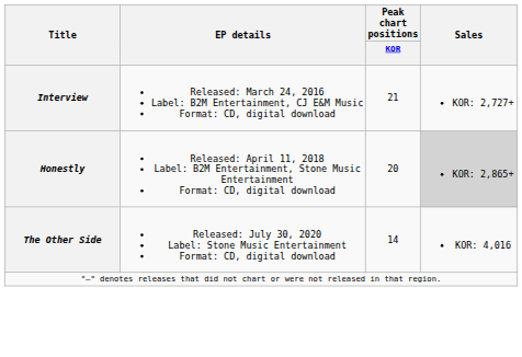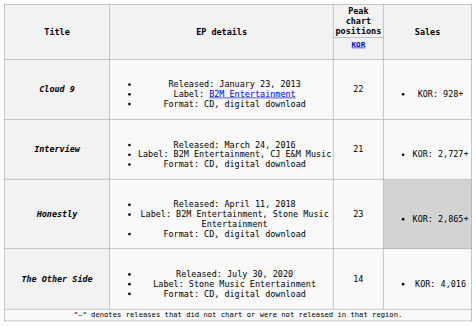 <table class="wikitable plainrowheaders" style="text-align:center;">
 <tr>
 <th scope="col" rowspan="2" style="width:12em;">Title</th>
 <th scope="col" rowspan="2" style="width:26em;">EP details</th>
 <th scope="col" colspan="1">Peak chart positions</th>
 <th scope="col" rowspan="2" style="width:10em;">Sales</th>
 </tr>
 <tr>
 <th scope="col" style="width:3em;font-size:90%;"><a href='#'>KOR</a><br><br></th>
 </tr>
 <tr>
+<th scope="row"><em>Cloud 9</em></th>
+<td><br><ul><li>Released: January 23, 2013</li><li>Label: <a href='#'>B2M Entertainment</a></li><li>Format: CD, digital download</li></ul></td>
+<td>22</td>
+<td><br><ul><li>KOR: 928+</li></ul></td>
+</tr>
+<tr>
 <th scope="row"><em>Interview</em></th>
 <td><br><ul><li>Released: March 24, 2016</li><li>Label: B2M Entertainment, CJ E&M Music</li><li>Format: CD, digital download</li></ul></td>
 <td>21</td>
 <td><br><ul><li>KOR: 2,727+</li></ul></td>
 </tr>
 <tr>
 <th scope="row"><em>Honestly</em></th>
 <td><br><ul><li>Released: April 11, 2018</li><li>Label: B2M Entertainment, Stone Music Entertainment</li><li>Format: CD, digital download</li></ul></td>
-<td>20</td>
+<td>23</td>
 <td style="background: lightgrey;"><br><ul><li>KOR: 2,865+</li></ul></td>
 </tr>
 <tr>
 <th scope="row"><em>The Other Side</em></th>
 <td><br><ul><li>Released: July 30, 2020</li><li>Label: Stone Music Entertainment</li><li>Format: CD, digital download</li></ul></td>
 <td>14</td>
 <td><br><ul><li>KOR: 4,016</li></ul></td>
 </tr>
 <tr>
 <td colspan="4" style="font-size:85%">"—" denotes releases that did not chart or were not released in that region.</td>
 </tr>
 </table>
